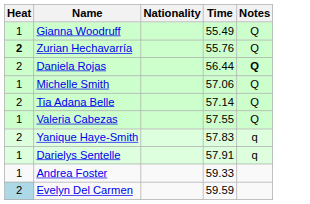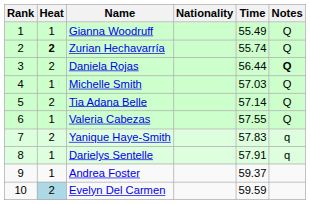 <table class="wikitable sortable" style="text-align:center">
 <tr>
+<th>Rank</th>
 <th>Heat</th>
 <th>Name</th>
 <th>Nationality</th>
 <th>Time</th>
 <th>Notes</th>
 </tr>
 <tr bgcolor=ccffcc>
 <td>1</td>
+<td>1</td>
 <td align=left><a href='#'>Gianna Woodruff</a></td>
 <td align=left></td>
 <td>55.49</td>
 <td>Q</td>
 </tr>
 <tr bgcolor=ccffcc>
+<td>2</td>
 <td><strong>2</strong></td>
 <td align=left><a href='#'>Zurian Hechavarría</a></td>
 <td align=left></td>
-<td>55.76</td>
+<td>55.74</td>
 <td>Q</td>
 </tr>
 <tr bgcolor=ccffcc>
+<td>3</td>
 <td>2</td>
 <td align=left><a href='#'>Daniela Rojas</a></td>
 <td align=left></td>
 <td>56.44</td>
 <td><strong>Q</strong></td>
 </tr>
 <tr bgcolor=ccffcc>
+<td>4</td>
 <td>1</td>
 <td align=left><a href='#'>Michelle Smith</a></td>
 <td align=left></td>
-<td>57.06</td>
+<td>57.03</td>
 <td>Q</td>
 </tr>
 <tr bgcolor=ccffcc>
+<td>5</td>
 <td>2</td>
 <td align=left><a href='#'>Tia Adana Belle</a></td>
 <td align=left></td>
 <td>57.14</td>
 <td>Q</td>
 </tr>
 <tr bgcolor=ccffcc>
+<td>6</td>
 <td>1</td>
 <td align=left><a href='#'>Valeria Cabezas</a></td>
 <td align=left></td>
 <td>57.55</td>
 <td>Q</td>
 </tr>
 <tr bgcolor=ddffdd>
+<td>7</td>
 <td>2</td>
 <td align=left><a href='#'>Yanique Haye-Smith</a></td>
 <td align=left></td>
 <td>57.83</td>
 <td>q</td>
 </tr>
 <tr bgcolor=ddffdd>
+<td>8</td>
 <td>1</td>
 <td align=left><a href='#'>Darielys Sentelle</a></td>
 <td align=left></td>
 <td>57.91</td>
 <td>q</td>
 </tr>
 <tr>
+<td>9</td>
 <td>1</td>
 <td align=left><a href='#'>Andrea Foster</a></td>
 <td align=left></td>
-<td>59.33</td>
+<td>59.37</td>
 <td></td>
 </tr>
 <tr>
+<td>10</td>
 <td style="background: lightblue;">2</td>
 <td align=left><a href='#'>Evelyn Del Carmen</a></td>
 <td align=left></td>
 <td>59.59</td>
 <td></td>
 </tr>
 </table>
